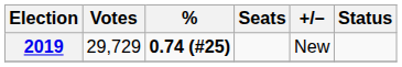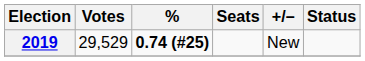 <table class="wikitable" text-align:left;">
 <tr>
 <th>Election</th>
 <th>Votes</th>
 <th>%</th>
 <th>Seats</th>
 <th>+/–</th>
 <th>Status</th>
 </tr>
 <tr>
 <th><a href='#'>2019</a></th>
-<td>29,729</td>
+<td>29,529</td>
 <td><strong>0.74 (#25)</strong></td>
 <td></td>
 <td>New</td>
 <td></td>
 </tr>
 <tr>
 </tr>
 </table>
